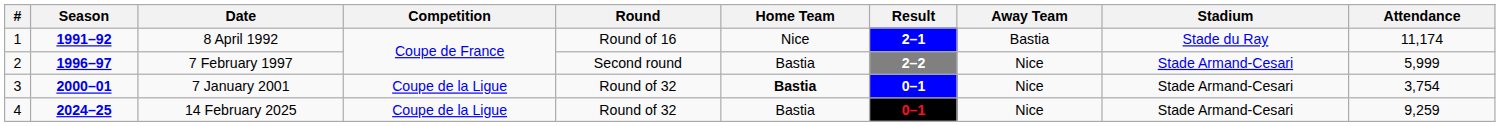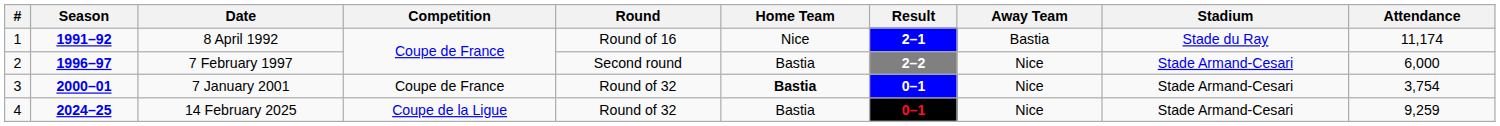 <table class="wikitable" style="text-align: center; width: 100%; font-size: 12px">
 <tr>
 <th><strong>#</strong></th>
 <th><strong>Season</strong></th>
 <th><strong>Date</strong></th>
 <th><strong>Competition</strong></th>
 <th><strong>Round</strong></th>
 <th><strong>Home Team</strong></th>
 <th><strong>Result</strong></th>
 <th><strong>Away Team</strong></th>
 <th><strong>Stadium</strong></th>
 <th><strong>Attendance</strong></th>
 </tr>
 <tr>
 <td>1</td>
 <td><strong><a href='#'>1991–92</a></strong></td>
 <td>8 April 1992</td>
 <td rowspan=2><a href='#'>Coupe de France</a></td>
 <td>Round of 16</td>
 <td>Nice</td>
 <td style="background:#0000FF;color:white;"><strong>2–1</strong></td>
 <td>Bastia</td>
 <td><a href='#'>Stade du Ray</a></td>
 <td>11,174</td>
 </tr>
 <tr>
 <td>2</td>
 <td><strong><a href='#'>1996–97</a></strong></td>
 <td>7 February 1997</td>
 <td>Second round</td>
 <td>Bastia</td>
 <td style="background:#808080;color:white;"><strong>2–2</strong></td>
 <td>Nice</td>
 <td><a href='#'>Stade Armand-Cesari</a></td>
-<td>5,999</td>
+<td>6,000</td>
 </tr>
 <tr>
 <td>3</td>
 <td><strong><a href='#'>2000–01</a></strong></td>
 <td>7 January 2001</td>
-<td><a href='#'>Coupe de la Ligue</a></td>
+<td>Coupe de France</td>
 <td>Round of 32</td>
 <td><strong>Bastia</strong></td>
 <td style="background:#0000FF;color:white;"><strong>0–1</strong></td>
 <td>Nice</td>
 <td>Stade Armand-Cesari</td>
 <td>3,754</td>
 </tr>
 <tr>
 <td>4</td>
 <td><strong><a href='#'>2024–25</a></strong></td>
 <td>14 February 2025</td>
 <td><a href='#'>Coupe de la Ligue</a></td>
 <td>Round of 32</td>
 <td>Bastia</td>
 <td style="background:#000000;color:#FF0E1F;"><strong>0–1</strong></td>
 <td>Nice</td>
 <td>Stade Armand-Cesari</td>
 <td>9,259</td>
 </tr>
 </table>
